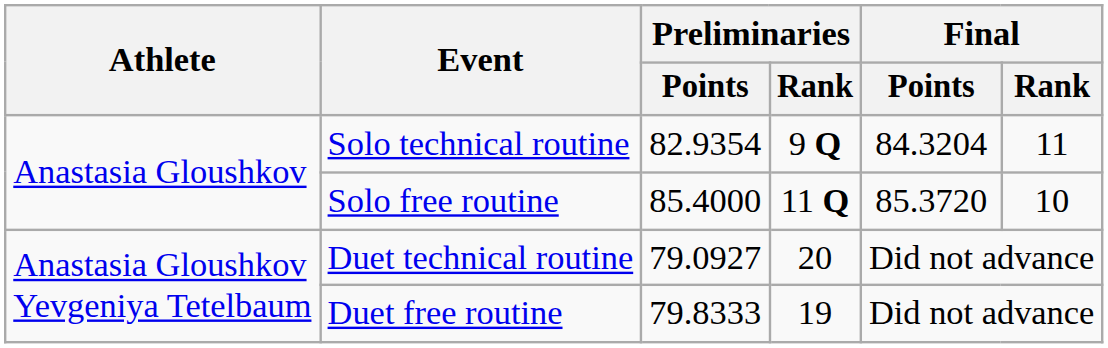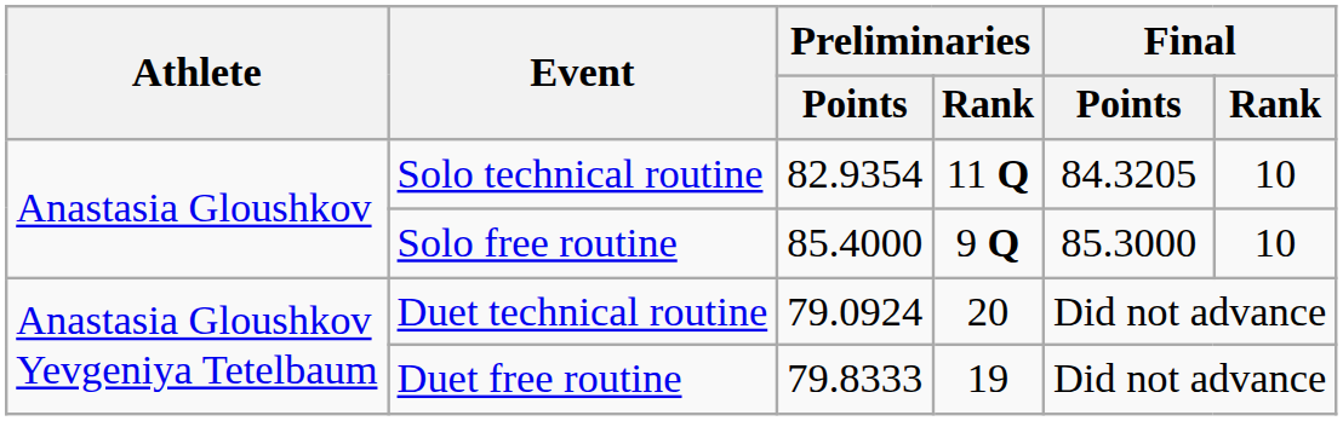 <table class=wikitable style="font-size:90%">
 <tr>
 <th rowspan="2">Athlete</th>
 <th rowspan="2">Event</th>
 <th colspan="2">Preliminaries</th>
 <th colspan="2">Final</th>
 </tr>
 <tr style="font-size:95%">
 <th>Points</th>
 <th>Rank</th>
 <th>Points</th>
 <th>Rank</th>
 </tr>
 <tr align=center>
 <td align=left rowspan=2><a href='#'>Anastasia Gloushkov</a></td>
 <td align=left><a href='#'>Solo technical routine</a></td>
 <td>82.9354</td>
-<td>9 <strong>Q</strong></td>
-<td>84.3204</td>
-<td>11</td>
+<td>11 <strong>Q</strong></td>
+<td>84.3205</td>
+<td>10</td>
 </tr>
 <tr align=center>
 <td align=left><a href='#'>Solo free routine</a></td>
 <td>85.4000</td>
-<td>11 <strong>Q</strong></td>
-<td>85.3720</td>
+<td>9 <strong>Q</strong></td>
+<td>85.3000</td>
 <td>10</td>
 </tr>
 <tr align=center>
 <td align=left rowspan=2><a href='#'>Anastasia Gloushkov</a><br><a href='#'>Yevgeniya Tetelbaum</a></td>
 <td align=left><a href='#'>Duet technical routine</a></td>
-<td>79.0927</td>
+<td>79.0924</td>
 <td>20</td>
 <td colspan=2>Did not advance</td>
 </tr>
 <tr align=center>
 <td align=left><a href='#'>Duet free routine</a></td>
 <td>79.8333</td>
 <td>19</td>
 <td colspan=2>Did not advance</td>
 </tr>
 </table>
